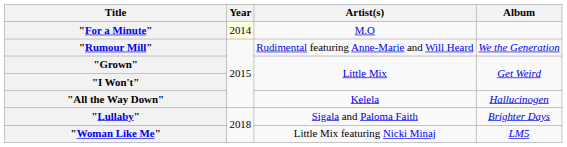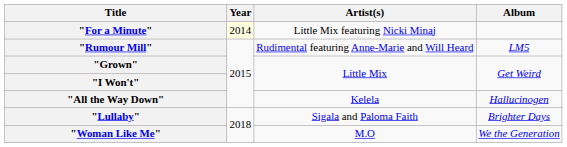 <table class="wikitable plainrowheaders" style="text-align:center;">
 <tr>
 <th scope="col" style="width:20em;">Title</th>
 <th scope="col" style="width:1em;">Year</th>
 <th scope="col">Artist(s)</th>
 <th scope="col">Album</th>
 </tr>
 <tr>
 <th scope="row">"<a href='#'>For a Minute</a>"</th>
 <td style="background: lightyellow;">2014</td>
-<td><a href='#'>M.O</a></td>
+<td>Little Mix featuring <a href='#'>Nicki Minaj</a></td>
 <td></td>
 </tr>
 <tr>
 <th scope="row">"<a href='#'>Rumour Mill</a>"</th>
 <td rowspan="4">2015</td>
 <td><a href='#'>Rudimental</a> featuring <a href='#'>Anne-Marie</a> and <a href='#'>Will Heard</a></td>
-<td><em><a href='#'>We the Generation</a></em></td>
+<td><em><a href='#'>LM5</a></em></td>
 </tr>
 <tr>
 <th scope="row">"Grown"</th>
 <td rowspan="2"><a href='#'>Little Mix</a></td>
 <td rowspan="2"><em><a href='#'>Get Weird</a></em></td>
 </tr>
 <tr>
 <th scope="row">"I Won't"</th>
 </tr>
 <tr>
 <th scope="row">"All the Way Down"</th>
 <td><a href='#'>Kelela</a></td>
 <td><em><a href='#'>Hallucinogen</a></em></td>
 </tr>
 <tr>
 <th scope="row">"<a href='#'>Lullaby</a>"</th>
 <td rowspan="2">2018</td>
 <td><a href='#'>Sigala</a> and <a href='#'>Paloma Faith</a></td>
 <td><em><a href='#'>Brighter Days</a></em></td>
 </tr>
 <tr>
 <th scope="row">"<a href='#'>Woman Like Me</a>"</th>
-<td>Little Mix featuring <a href='#'>Nicki Minaj</a></td>
-<td><em><a href='#'>LM5</a></em></td>
+<td><a href='#'>M.O</a></td>
+<td><em><a href='#'>We the Generation</a></em></td>
 </tr>
 </table>
